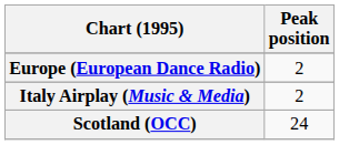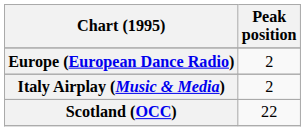 <table class="wikitable sortable plainrowheaders" style="text-align:center">
 <tr>
 <th scope="col">Chart (1995)</th>
 <th scope="col">Peak<br> position</th>
 </tr>
 <tr>
 </tr>
 <tr>
 </tr>
 <tr>
 <th scope="row">Europe (<a href='#'>European Dance Radio</a>)</th>
 <td>2</td>
 </tr>
 <tr>
 </tr>
 <tr>
 <th scope="row">Italy Airplay (<em><a href='#'>Music & Media</a></em>)</th>
 <td>2</td>
 </tr>
 <tr>
 </tr>
 <tr>
 </tr>
 <tr>
 </tr>
 <tr>
 <th scope="row">Scotland (<a href='#'>OCC</a>)</th>
-<td>24</td>
+<td>22</td>
 </tr>
 <tr>
 </tr>
 <tr>
 </tr>
 <tr>
 </tr>
 <tr>
 </tr>
 <tr>
 </tr>
 </table>
